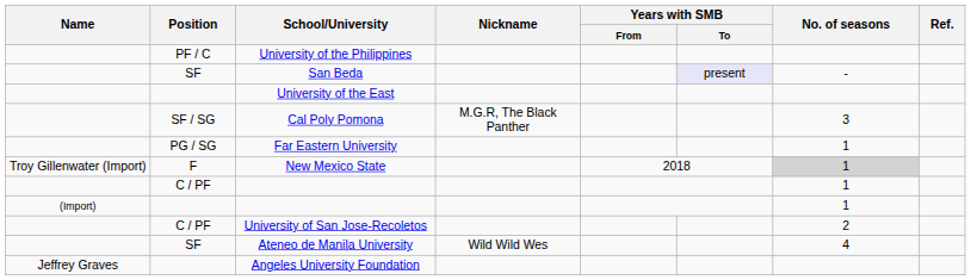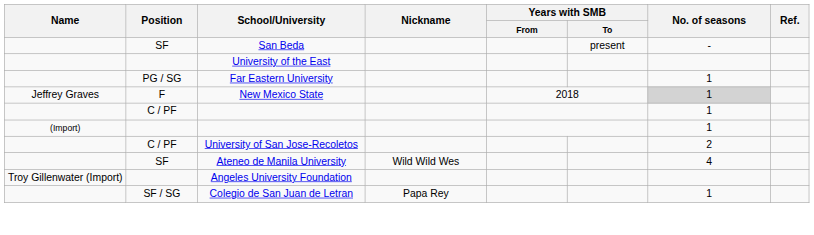 <table class="wikitable sortable" style="text-align:center" width="98%">
 <tr>
 <th style="width:180px;" rowspan="2">Name</th>
 <th rowspan="2">Position</th>
 <th style="width:250px;" rowspan="2">School/University</th>
 <th style="width:180px;" rowspan="2">Nickname</th>
 <th style="width:180px; text-align:center;" colspan="2">Years with SMB</th>
 <th rowspan="2">No. of seasons</th>
 <th rowspan="2"; class=unsortable>Ref.</th>
 </tr>
 <tr>
 <th style="width:10%; text-align:center;"><small>From</small></th>
 <th style="width:10%; text-align:center;"><small>To</small></th>
 </tr>
 <tr>
 <td></td>
-<td>PF / C</td>
-<td><a href='#'>University of the Philippines</a></td>
-<td></td>
-<td></td>
-<td></td>
-<td></td>
-<td></td>
-</tr>
-<tr>
-<td></td>
 <td>SF</td>
 <td><a href='#'>San Beda</a></td>
 <td></td>
 <td></td>
-<td style="background: lavender;">present</td>
+<td>present</td>
 <td>-</td>
 <td></td>
 </tr>
 <tr>
 <td></td>
 <td></td>
 <td><a href='#'>University of the East</a></td>
 <td></td>
 <td></td>
 <td></td>
 <td></td>
 <td></td>
 </tr>
 <tr>
 <td></td>
-<td>SF / SG</td>
-<td><a href='#'>Cal Poly Pomona</a></td>
-<td>M.G.R, The Black Panther</td>
-<td></td>
-<td></td>
-<td>3</td>
-<td></td>
-</tr>
-<tr>
-<td></td>
 <td>PG / SG</td>
 <td><a href='#'>Far Eastern University</a></td>
 <td></td>
 <td></td>
 <td></td>
 <td>1</td>
 <td></td>
 </tr>
 <tr>
-<td>Troy Gillenwater (Import)</td>
+<td>Jeffrey Graves</td>
 <td>F</td>
 <td><a href='#'>New Mexico State</a></td>
 <td></td>
 <td colspan="2">2018</td>
 <td style="background: lightgrey;">1</td>
 <td></td>
 </tr>
 <tr>
 <td></td>
 <td>C / PF</td>
 <td></td>
 <td></td>
 <td colspan="2"></td>
 <td>1</td>
 <td></td>
 </tr>
 <tr>
 <td> <small>(Import)</small></td>
 <td></td>
 <td></td>
 <td></td>
 <td colspan="2"></td>
 <td>1</td>
 <td></td>
 </tr>
 <tr>
 <td></td>
 <td>C / PF</td>
 <td><a href='#'>University of San Jose-Recoletos</a></td>
 <td></td>
 <td></td>
 <td></td>
 <td>2</td>
 <td></td>
 </tr>
 <tr>
 <td></td>
 <td>SF</td>
 <td><a href='#'>Ateneo de Manila University</a></td>
 <td>Wild Wild Wes</td>
 <td></td>
 <td></td>
 <td>4</td>
 <td></td>
 </tr>
 <tr>
-<td>Jeffrey Graves</td>
+<td>Troy Gillenwater (Import)</td>
 <td></td>
 <td><a href='#'>Angeles University Foundation</a></td>
 <td></td>
 <td></td>
 <td></td>
 <td></td>
 <td></td>
 </tr>
+<tr>
+<td></td>
+<td>SF / SG</td>
+<td><a href='#'>Colegio de San Juan de Letran</a></td>
+<td>Papa Rey</td>
+<td></td>
+<td></td>
+<td>1</td>
+<td></td>
+</tr>
 </table>
